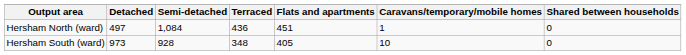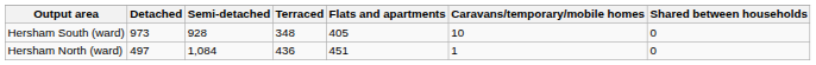 <table class="wikitable">
 <tr>
 </tr>
 <tr>
 <th>Output area</th>
 <th>Detached</th>
 <th>Semi-detached</th>
 <th>Terraced</th>
 <th>Flats and apartments</th>
 <th>Caravans/temporary/mobile homes</th>
 <th>Shared between households</th>
 </tr>
 <tr>
+<td>Hersham South (ward)</td>
+<td>973</td>
+<td>928</td>
+<td>348</td>
+<td>405</td>
+<td>10</td>
+<td>0</td>
+</tr>
+<tr>
 <td>Hersham North (ward)</td>
 <td>497</td>
 <td>1,084</td>
 <td>436</td>
 <td>451</td>
 <td>1</td>
 <td>0</td>
 </tr>
-<tr>
-<td>Hersham South (ward)</td>
-<td>973</td>
-<td>928</td>
-<td>348</td>
-<td>405</td>
-<td>10</td>
-<td>0</td>
-</tr>
 </table>
